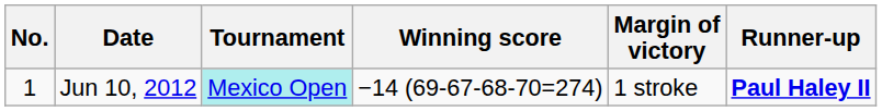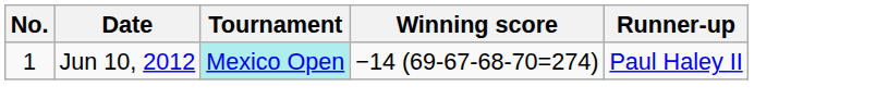 <table class="wikitable" style="font-size:95%;">
 <tr>
 <th>No.</th>
 <th>Date</th>
 <th>Tournament</th>
 <th>Winning score</th>
-<th>Margin of<br>victory</th>
 <th>Runner-up</th>
 </tr>
 <tr>
 <td align=center>1</td>
 <td align=right>Jun 10, <a href='#'>2012</a></td>
 <td style="background: paleturquoise;"><a href='#'>Mexico Open</a></td>
 <td>−14 (69-67-68-70=274)</td>
-<td>1 stroke</td>
-<td><strong> <a href='#'>Paul Haley II</a></strong></td>
+<td> <a href='#'>Paul Haley II</a></td>
 </tr>
 </table>
